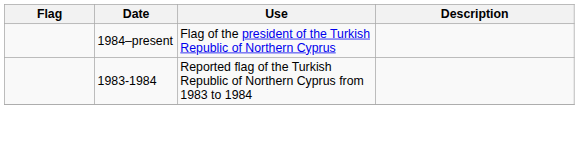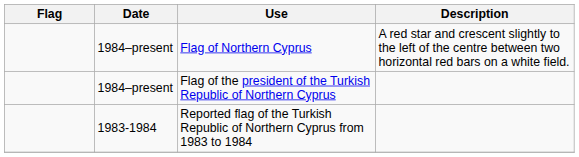 <table class="wikitable">
 <tr>
 <th style="width:110px;">Flag</th>
 <th style="width:100px;">Date</th>
 <th style="width:250px;">Use</th>
 <th style="width:250px;">Description</th>
+</tr>
+<tr>
+<td></td>
+<td>1984–present</td>
+<td><a href='#'>Flag of Northern Cyprus</a></td>
+<td>A red star and crescent slightly to the left of the centre between two horizontal red bars on a white field.</td>
 </tr>
 <tr>
 <td></td>
 <td>1984–present</td>
 <td>Flag of the <a href='#'>president of the Turkish Republic of Northern Cyprus</a></td>
 <td></td>
 </tr>
 <tr>
 <td></td>
 <td>1983-1984</td>
 <td>Reported flag of the Turkish Republic of Northern Cyprus from 1983 to 1984</td>
 <td></td>
 </tr>
 <tr>
 </tr>
 </table>
